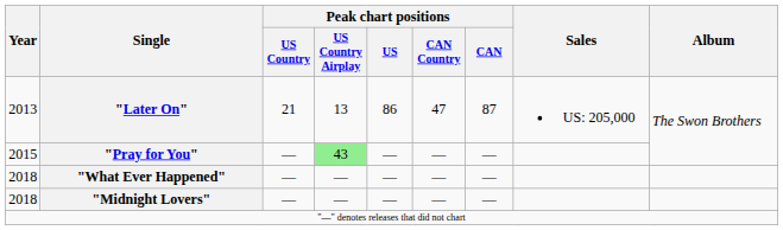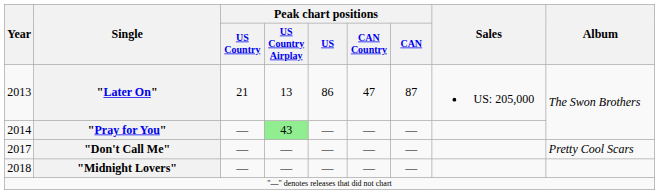 <table class="wikitable plainrowheaders" style="text-align:center;">
 <tr>
 <th rowspan="2">Year</th>
 <th rowspan="2" style="width:18em;">Single</th>
 <th colspan="5">Peak chart positions</th>
 <th rowspan="2" style="width:10em;">Sales</th>
 <th rowspan="2" style="width:10em;">Album</th>
 </tr>
 <tr style="font-size:smaller;">
 <th style="width:4em;"><a href='#'>US Country</a></th>
 <th style="width:4em;"><a href='#'>US Country Airplay</a></th>
 <th style="width:4em;"><a href='#'>US</a></th>
 <th style="width:4em;"><a href='#'>CAN Country</a></th>
 <th style="width:4em;"><a href='#'>CAN</a></th>
 </tr>
 <tr>
 <td>2013</td>
 <th scope="row">"<a href='#'>Later On</a>"</th>
 <td>21</td>
 <td>13</td>
 <td>86</td>
 <td>47</td>
 <td>87</td>
 <td><br><ul><li>US: 205,000</li></ul></td>
 <td align="left" rowspan="2"><em>The Swon Brothers</em></td>
 </tr>
 <tr>
-<td>2015</td>
+<td>2014</td>
 <th scope="row">"<a href='#'>Pray for You</a>"</th>
 <td>—</td>
 <td style="background: lightgreen;">43</td>
 <td>—</td>
 <td>—</td>
 <td>—</td>
 <td></td>
 </tr>
 <tr>
-<td>2018</td>
-<th scope="row">"What Ever Happened"</th>
+<td>2017</td>
+<th scope="row">"Don't Call Me"</th>
 <td>—</td>
 <td>—</td>
 <td>—</td>
 <td>—</td>
 <td>—</td>
 <td></td>
-<td></td>
+<td align="left"><em>Pretty Cool Scars</em></td>
 </tr>
 <tr>
 <td>2018</td>
 <th scope="row">"Midnight Lovers"</th>
 <td>—</td>
 <td>—</td>
 <td>—</td>
 <td>—</td>
 <td>—</td>
 <td></td>
 <td></td>
 </tr>
 <tr>
 <td colspan="9" style="font-size:8pt">"—" denotes releases that did not chart</td>
 </tr>
 </table>
